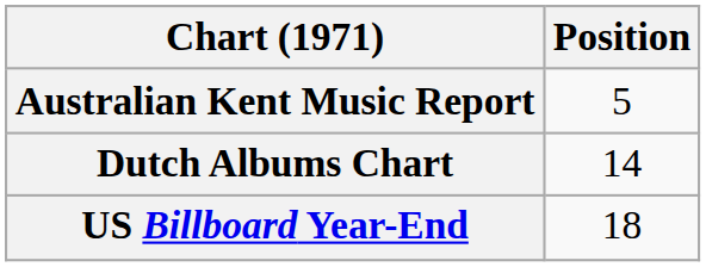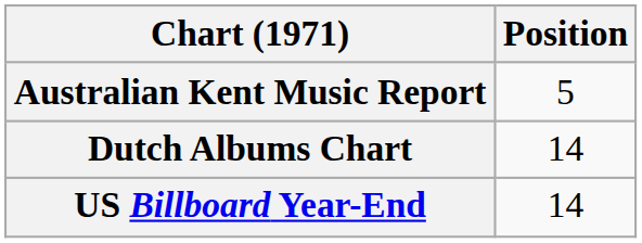 <table class="wikitable sortable plainrowheaders" style="text-align:center;">
 <tr>
 <th scope="col">Chart (1971)</th>
 <th scope="col">Position</th>
 </tr>
 <tr>
 <th scope="row">Australian Kent Music Report</th>
 <td>5</td>
 </tr>
 <tr>
 <th scope="row">Dutch Albums Chart</th>
 <td>14</td>
 </tr>
 <tr>
 <th scope="row">US <a href='#'><em>Billboard</em> Year-End</a></th>
-<td>18</td>
+<td>14</td>
 </tr>
 </table>
